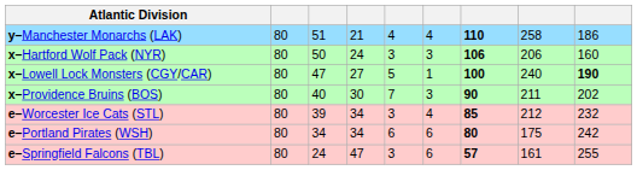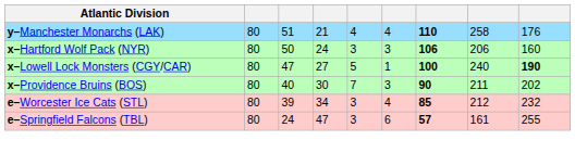 <table class="wikitable" style="width:50em">
 <tr>
 <th width="35%">Atlantic Division</th>
 <th width="5%"></th>
 <th width="5%"></th>
 <th width="5%"></th>
 <th width="5%"></th>
 <th width="5%"></th>
 <th width="7.5%"></th>
 <th width="7.5%"></th>
 <th width="7.5%"></th>
 </tr>
 <tr bgcolor="#97DEFF">
 <td><strong>y–</strong><a href='#'>Manchester Monarchs</a> (<a href='#'>LAK</a>)</td>
 <td>80</td>
 <td>51</td>
 <td>21</td>
 <td>4</td>
 <td>4</td>
 <td><strong>110</strong></td>
 <td>258</td>
-<td>186</td>
+<td>176</td>
 </tr>
 <tr bgcolor="#bbffbb">
 <td><strong>x–</strong><a href='#'>Hartford Wolf Pack</a> (<a href='#'>NYR</a>)</td>
 <td>80</td>
 <td>50</td>
 <td>24</td>
 <td>3</td>
 <td>3</td>
 <td><strong>106</strong></td>
 <td>206</td>
 <td>160</td>
 </tr>
 <tr bgcolor="#bbffbb">
 <td><strong>x–</strong><a href='#'>Lowell Lock Monsters</a> (<a href='#'>CGY</a>/<a href='#'>CAR</a>)</td>
 <td>80</td>
 <td>47</td>
 <td>27</td>
 <td>5</td>
 <td>1</td>
 <td><strong>100</strong></td>
 <td>240</td>
 <td><strong>190</strong></td>
 </tr>
 <tr bgcolor="#bbffbb">
 <td><strong>x–</strong><a href='#'>Providence Bruins</a> (<a href='#'>BOS</a>)</td>
 <td>80</td>
 <td>40</td>
 <td>30</td>
 <td>7</td>
 <td>3</td>
 <td><strong>90</strong></td>
 <td>211</td>
 <td>202</td>
 </tr>
 <tr bgcolor="#ffcccc">
 <td><strong>e–</strong><a href='#'>Worcester Ice Cats</a> (<a href='#'>STL</a>)</td>
 <td>80</td>
 <td>39</td>
 <td>34</td>
 <td>3</td>
 <td>4</td>
 <td><strong>85</strong></td>
 <td>212</td>
 <td>232</td>
 </tr>
 <tr bgcolor="#ffcccc">
-<td><strong>e–</strong><a href='#'>Portland Pirates</a> (<a href='#'>WSH</a>)</td>
-<td>80</td>
-<td>34</td>
-<td>34</td>
-<td>6</td>
-<td>6</td>
-<td><strong>80</strong></td>
-<td>175</td>
-<td>242</td>
-</tr>
-<tr bgcolor="#ffcccc">
 <td><strong>e–</strong><a href='#'>Springfield Falcons</a> (<a href='#'>TBL</a>)</td>
 <td>80</td>
 <td>24</td>
 <td>47</td>
 <td>3</td>
 <td>6</td>
 <td><strong>57</strong></td>
 <td>161</td>
 <td>255</td>
 </tr>
 </table>
